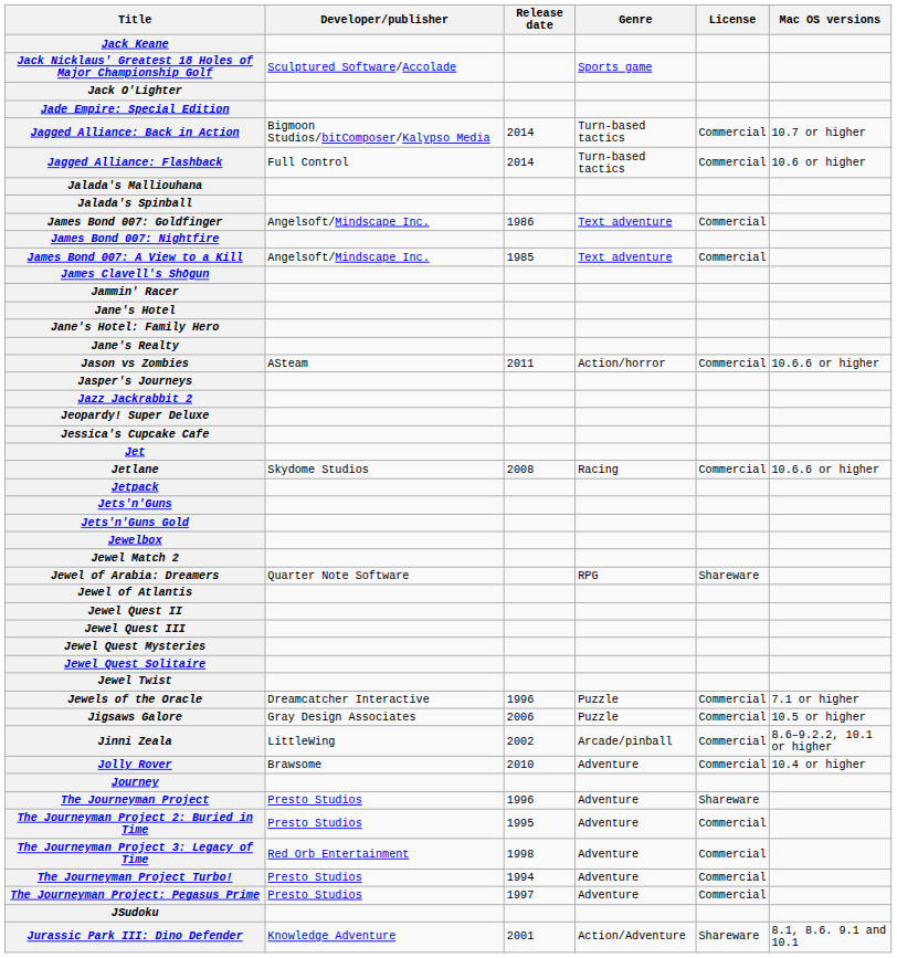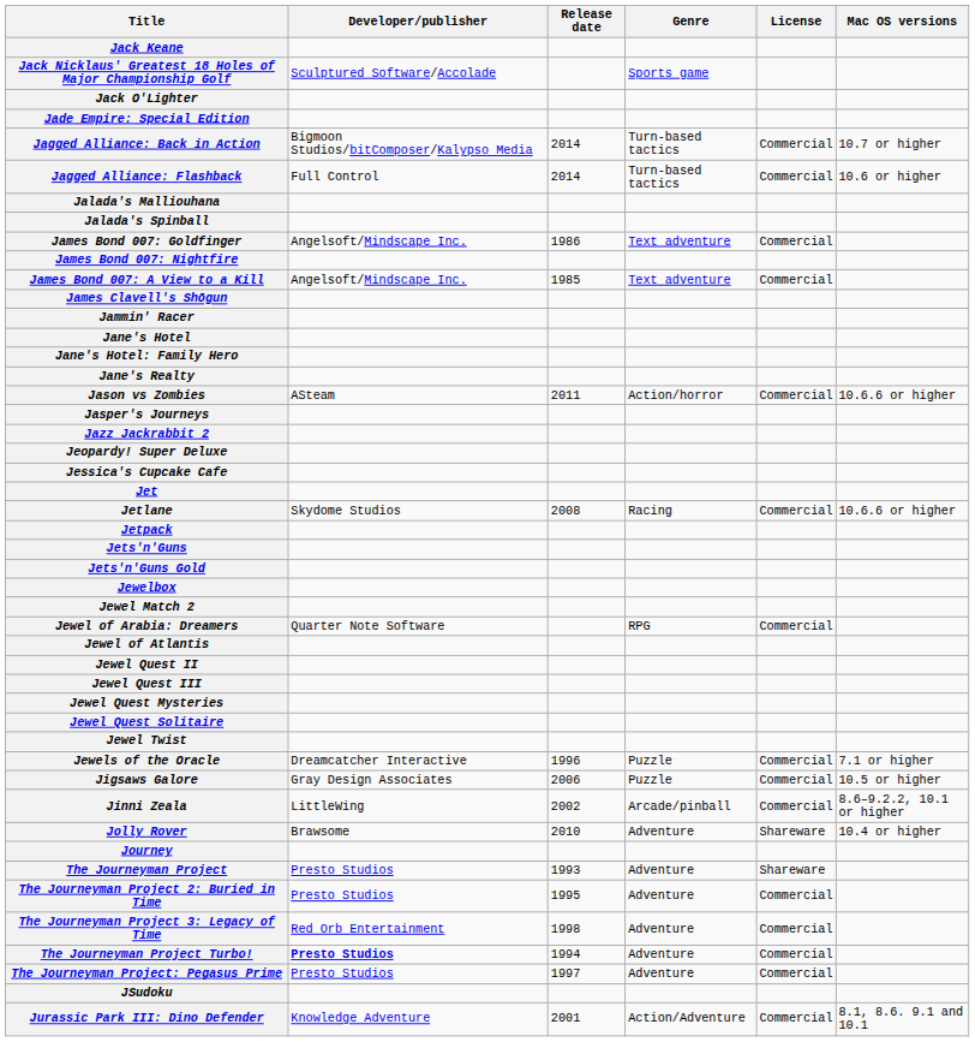 <table class="wikitable sortable" style="font-size: 85%; text-align: left;">
 <tr style="background: #ececec">
 <th>Title</th>
 <th>Developer/publisher</th>
 <th>Release date</th>
 <th>Genre</th>
 <th>License</th>
 <th>Mac OS versions</th>
 </tr>
 <tr>
 <th><em><a href='#'>Jack Keane</a></em></th>
 <td></td>
 <td></td>
 <td></td>
 <td></td>
 <td></td>
 </tr>
 <tr>
 <th><em><a href='#'>Jack Nicklaus' Greatest 18 Holes of Major Championship Golf</a></em></th>
 <td><a href='#'>Sculptured Software</a>/<a href='#'>Accolade</a></td>
 <td></td>
 <td><a href='#'>Sports game</a></td>
 <td></td>
 <td></td>
 </tr>
 <tr>
 <th><em>Jack O'Lighter</em></th>
 <td></td>
 <td></td>
 <td></td>
 <td></td>
 <td></td>
 </tr>
 <tr>
 <th><em><a href='#'>Jade Empire: Special Edition</a></em></th>
 <td></td>
 <td></td>
 <td></td>
 <td></td>
 <td></td>
 </tr>
 <tr>
 <th><em><a href='#'>Jagged Alliance: Back in Action</a></em></th>
 <td>Bigmoon Studios/<a href='#'>bitComposer</a>/<a href='#'>Kalypso Media</a></td>
 <td>2014</td>
 <td>Turn-based tactics</td>
 <td>Commercial</td>
 <td>10.7 or higher</td>
 </tr>
 <tr>
 <th><em><a href='#'>Jagged Alliance: Flashback</a></em></th>
 <td>Full Control</td>
 <td>2014</td>
 <td>Turn-based tactics</td>
 <td>Commercial</td>
 <td>10.6 or higher</td>
 </tr>
 <tr>
 <th><em>Jalada's Malliouhana</em></th>
 <td></td>
 <td></td>
 <td></td>
 <td></td>
 <td></td>
 </tr>
 <tr>
 <th><em>Jalada's Spinball</em></th>
 <td></td>
 <td></td>
 <td></td>
 <td></td>
 <td></td>
 </tr>
 <tr>
 <th><em>James Bond 007: Goldfinger</em></th>
 <td>Angelsoft/<a href='#'>Mindscape Inc.</a></td>
 <td>1986</td>
 <td><a href='#'>Text adventure</a></td>
 <td>Commercial</td>
 <td></td>
 </tr>
 <tr>
 <th><em><a href='#'>James Bond 007: Nightfire</a></em></th>
 <td></td>
 <td></td>
 <td></td>
 <td></td>
 <td></td>
 </tr>
 <tr>
 <th><em><a href='#'>James Bond 007: A View to a Kill</a></em></th>
 <td>Angelsoft/<a href='#'>Mindscape Inc.</a></td>
 <td>1985</td>
 <td><a href='#'>Text adventure</a></td>
 <td>Commercial</td>
 <td></td>
 </tr>
 <tr>
 <th><em><a href='#'>James Clavell's Shōgun</a></em></th>
 <td></td>
 <td></td>
 <td></td>
 <td></td>
 <td></td>
 </tr>
 <tr>
 <th><em>Jammin' Racer</em></th>
 <td></td>
 <td></td>
 <td></td>
 <td></td>
 <td></td>
 </tr>
 <tr>
 <th><em>Jane's Hotel</em></th>
 <td></td>
 <td></td>
 <td></td>
 <td></td>
 <td></td>
 </tr>
 <tr>
 <th><em>Jane's Hotel: Family Hero</em></th>
 <td></td>
 <td></td>
 <td></td>
 <td></td>
 <td></td>
 </tr>
 <tr>
 <th><em>Jane's Realty</em></th>
 <td></td>
 <td></td>
 <td></td>
 <td></td>
 <td></td>
 </tr>
 <tr>
 <th><em>Jason vs Zombies</em></th>
 <td>ASteam</td>
 <td>2011</td>
 <td>Action/horror</td>
 <td>Commercial</td>
 <td>10.6.6 or higher</td>
 </tr>
 <tr>
 <th><em>Jasper's Journeys</em></th>
 <td></td>
 <td></td>
 <td></td>
 <td></td>
 <td></td>
 </tr>
 <tr>
 <th><em><a href='#'>Jazz Jackrabbit 2</a></em></th>
 <td></td>
 <td></td>
 <td></td>
 <td></td>
 <td></td>
 </tr>
 <tr>
 <th><em>Jeopardy! Super Deluxe</em></th>
 <td></td>
 <td></td>
 <td></td>
 <td></td>
 <td></td>
 </tr>
 <tr>
 <th><em>Jessica's Cupcake Cafe</em></th>
 <td></td>
 <td></td>
 <td></td>
 <td></td>
 <td></td>
 </tr>
 <tr>
 <th><em><a href='#'>Jet</a></em></th>
 <td></td>
 <td></td>
 <td></td>
 <td></td>
 <td></td>
 </tr>
 <tr>
 <th><em>Jetlane</em></th>
 <td>Skydome Studios</td>
 <td>2008</td>
 <td>Racing</td>
 <td>Commercial</td>
 <td>10.6.6 or higher</td>
 </tr>
 <tr>
 <th><em><a href='#'>Jetpack</a></em></th>
 <td></td>
 <td></td>
 <td></td>
 <td></td>
 <td></td>
 </tr>
 <tr>
 <th><em><a href='#'>Jets'n'Guns</a></em></th>
 <td></td>
 <td></td>
 <td></td>
 <td></td>
 <td></td>
 </tr>
 <tr>
 <th><em><a href='#'>Jets'n'Guns Gold</a></em></th>
 <td></td>
 <td></td>
 <td></td>
 <td></td>
 <td></td>
 </tr>
 <tr>
 <th><em><a href='#'>Jewelbox</a></em></th>
 <td></td>
 <td></td>
 <td></td>
 <td></td>
 <td></td>
 </tr>
 <tr>
 <th><em>Jewel Match 2</em></th>
 <td></td>
 <td></td>
 <td></td>
 <td></td>
 <td></td>
 </tr>
 <tr>
 <th><em>Jewel of Arabia: Dreamers</em></th>
 <td>Quarter Note Software</td>
 <td></td>
 <td>RPG</td>
-<td>Shareware</td>
+<td>Commercial</td>
 <td></td>
 </tr>
 <tr>
 <th><em>Jewel of Atlantis</em></th>
 <td></td>
 <td></td>
 <td></td>
 <td></td>
 <td></td>
 </tr>
 <tr>
 <th><em>Jewel Quest II</em></th>
 <td></td>
 <td></td>
 <td></td>
 <td></td>
 <td></td>
 </tr>
 <tr>
 <th><em>Jewel Quest III</em></th>
 <td></td>
 <td></td>
 <td></td>
 <td></td>
 <td></td>
 </tr>
 <tr>
 <th><em>Jewel Quest Mysteries</em></th>
 <td></td>
 <td></td>
 <td></td>
 <td></td>
 <td></td>
 </tr>
 <tr>
 <th><em><a href='#'>Jewel Quest Solitaire</a></em></th>
 <td></td>
 <td></td>
 <td></td>
 <td></td>
 <td></td>
 </tr>
 <tr>
 <th><em>Jewel Twist</em></th>
 <td></td>
 <td></td>
 <td></td>
 <td></td>
 <td></td>
 </tr>
 <tr>
 <th><em>Jewels of the Oracle</em></th>
 <td>Dreamcatcher Interactive</td>
 <td>1996</td>
 <td>Puzzle</td>
 <td>Commercial</td>
 <td>7.1 or higher</td>
 </tr>
 <tr>
 <th><em>Jigsaws Galore</em></th>
 <td>Gray Design Associates</td>
 <td>2006</td>
 <td>Puzzle</td>
 <td>Commercial</td>
 <td>10.5 or higher</td>
 </tr>
 <tr>
 <th><em>Jinni Zeala</em></th>
 <td>LittleWing</td>
 <td>2002</td>
 <td>Arcade/pinball</td>
 <td>Commercial</td>
 <td>8.6–9.2.2, 10.1 or higher</td>
 </tr>
 <tr>
 <th><em><a href='#'>Jolly Rover</a></em></th>
 <td>Brawsome</td>
 <td>2010</td>
 <td>Adventure</td>
-<td>Commercial</td>
+<td>Shareware</td>
 <td>10.4 or higher</td>
 </tr>
 <tr>
 <th><em><a href='#'>Journey</a></em></th>
 <td></td>
 <td></td>
 <td></td>
 <td></td>
 <td></td>
 </tr>
 <tr>
 <th><em><a href='#'>The Journeyman Project</a></em></th>
 <td><a href='#'>Presto Studios</a></td>
-<td>1996</td>
+<td>1993</td>
 <td>Adventure</td>
 <td>Shareware</td>
 <td></td>
 </tr>
 <tr>
 <th><em><a href='#'>The Journeyman Project 2: Buried in Time</a></em></th>
 <td><a href='#'>Presto Studios</a></td>
 <td>1995</td>
 <td>Adventure</td>
 <td>Commercial</td>
 <td></td>
 </tr>
 <tr>
 <th><em><a href='#'>The Journeyman Project 3: Legacy of Time</a></em></th>
 <td><a href='#'>Red Orb Entertainment</a></td>
 <td>1998</td>
 <td>Adventure</td>
 <td>Commercial</td>
 <td></td>
 </tr>
 <tr>
 <th><em><a href='#'>The Journeyman Project Turbo!</a></em></th>
-<td><a href='#'>Presto Studios</a></td>
+<td><strong><a href='#'>Presto Studios</a></strong></td>
 <td>1994</td>
 <td>Adventure</td>
 <td>Commercial</td>
 <td></td>
 </tr>
 <tr>
 <th><em><a href='#'>The Journeyman Project: Pegasus Prime</a></em></th>
 <td><a href='#'>Presto Studios</a></td>
 <td>1997</td>
 <td>Adventure</td>
 <td>Commercial</td>
 <td></td>
 </tr>
 <tr>
 <th><em>JSudoku</em></th>
 <td></td>
 <td></td>
 <td></td>
 <td></td>
 <td></td>
 </tr>
 <tr>
 <th><em><a href='#'>Jurassic Park III: Dino Defender</a></em></th>
 <td><a href='#'>Knowledge Adventure</a></td>
 <td>2001</td>
 <td>Action/Adventure</td>
-<td>Shareware</td>
+<td>Commercial</td>
 <td>8.1, 8.6. 9.1 and 10.1</td>
 </tr>
 </table>
